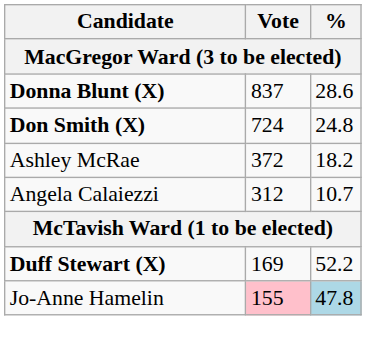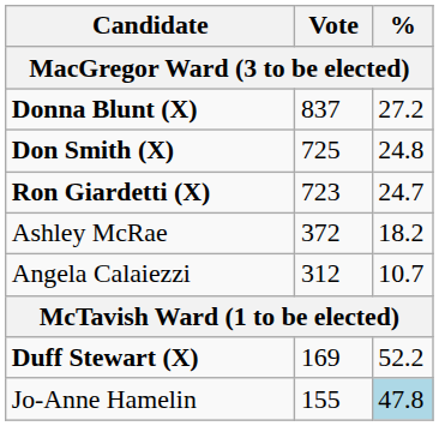 <table class="wikitable">
 <tr>
 <th bgcolor="#DDDDFF" width="170px">Candidate</th>
 <th bgcolor="#DDDDFF" width="40px">Vote</th>
 <th bgcolor="#DDDDFF" width="30px">%</th>
 </tr>
 <tr>
 <th colspan="3">MacGregor Ward (3 to be elected)</th>
 </tr>
 <tr>
 <td><strong>Donna Blunt (X)</strong></td>
 <td>837</td>
-<td>28.6</td>
+<td>27.2</td>
 </tr>
 <tr>
 <td><strong>Don Smith (X)</strong></td>
-<td>724</td>
+<td>725</td>
 <td>24.8</td>
+</tr>
+<tr>
+<td><strong>Ron Giardetti (X)</strong></td>
+<td>723</td>
+<td>24.7</td>
 </tr>
 <tr>
 <td>Ashley McRae</td>
 <td>372</td>
 <td>18.2</td>
 </tr>
 <tr>
 <td>Angela Calaiezzi</td>
 <td>312</td>
 <td>10.7</td>
 </tr>
 <tr>
 <th colspan="3">McTavish Ward (1 to be elected)</th>
 </tr>
 <tr>
 <td><strong>Duff Stewart (X)</strong></td>
 <td>169</td>
 <td>52.2</td>
 </tr>
 <tr>
 <td>Jo-Anne Hamelin</td>
-<td style="background: pink;">155</td>
+<td>155</td>
 <td style="background: lightblue;">47.8</td>
 </tr>
 </table>
